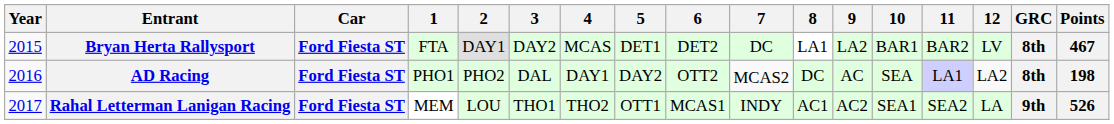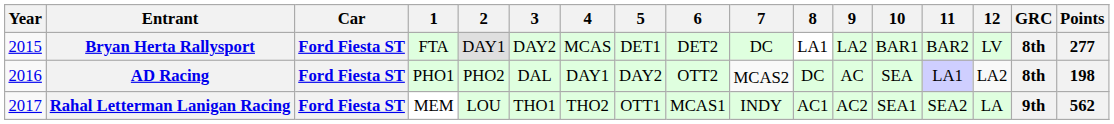 <table class="wikitable" border="1" style="text-align:center; font-size:90%;">
 <tr>
 <th>Year</th>
 <th>Entrant</th>
 <th>Car</th>
 <th>1</th>
 <th>2</th>
 <th>3</th>
 <th>4</th>
 <th>5</th>
 <th>6</th>
 <th>7</th>
 <th>8</th>
 <th>9</th>
 <th>10</th>
 <th>11</th>
 <th>12</th>
 <th>GRC</th>
 <th>Points</th>
 </tr>
 <tr>
 <td><a href='#'>2015</a></td>
 <th><a href='#'>Bryan Herta Rallysport</a></th>
 <th><a href='#'>Ford Fiesta ST</a></th>
 <td style="background:#DFFFDF;">FTA<br></td>
 <td style="background:#DFDFDF;">DAY1<br></td>
 <td style="background:#DFFFDF;">DAY2<br></td>
 <td style="background:#DFFFDF;">MCAS<br></td>
 <td style="background:#DFFFDF;">DET1<br></td>
 <td style="background:#DFFFDF;">DET2<br></td>
 <td style="background:#DFFFDF;">DC<br></td>
 <td style="background:#FFFFFF;">LA1<br></td>
 <td style="background:#DFFFDF;">LA2<br></td>
 <td style="background:#DFFFDF;">BAR1<br></td>
 <td style="background:#DFFFDF;">BAR2<br></td>
 <td style="background:#DFFFDF;">LV<br></td>
 <th>8th</th>
-<th>467</th>
+<th>277</th>
 </tr>
 <tr>
 <td><a href='#'>2016</a></td>
 <th><a href='#'>AD Racing</a></th>
 <th><a href='#'>Ford Fiesta ST</a></th>
 <td style="background:#DFFFDF;">PHO1<br></td>
 <td style="background:#DFFFDF;">PHO2<br></td>
 <td style="background:#DFFFDF;">DAL<br></td>
 <td style="background:#DFFFDF;">DAY1<br></td>
 <td style="background:#DFFFDF;">DAY2<br></td>
 <td style="background:#DFFFDF;">OTT2<br></td>
 <td>MCAS2<sup></sup></td>
 <td style="background:#DFFFDF;">DC<br></td>
 <td style="background:#DFFFDF;">AC<br></td>
 <td style="background:#DFFFDF;">SEA<br></td>
 <td style="background:#CFCFFF;">LA1<br></td>
 <td>LA2</td>
 <th>8th</th>
 <th>198</th>
 </tr>
 <tr>
 <td><a href='#'>2017</a></td>
 <th><a href='#'>Rahal Letterman Lanigan Racing</a></th>
 <th><a href='#'>Ford Fiesta ST</a></th>
 <td style="background:#FFFFFF;">MEM<br></td>
 <td style="background:#DFFFDF;">LOU<br></td>
 <td style="background:#DFFFDF;">THO1<br></td>
 <td style="background:#DFFFDF;">THO2<br></td>
 <td style="background:#DFFFDF;">OTT1<br></td>
 <td style="background:#DFFFDF;">MCAS1<br></td>
 <td style="background:#DFFFDF;">INDY<br></td>
 <td style="background:#DFFFDF;">AC1<br></td>
 <td style="background:#DFFFDF;">AC2<br></td>
 <td style="background:#DFFFDF;">SEA1<br></td>
 <td style="background:#DFFFDF;">SEA2<br></td>
 <td style="background:#DFFFDF;">LA<br></td>
 <th>9th</th>
-<th>526</th>
+<th>562</th>
 </tr>
 </table>
